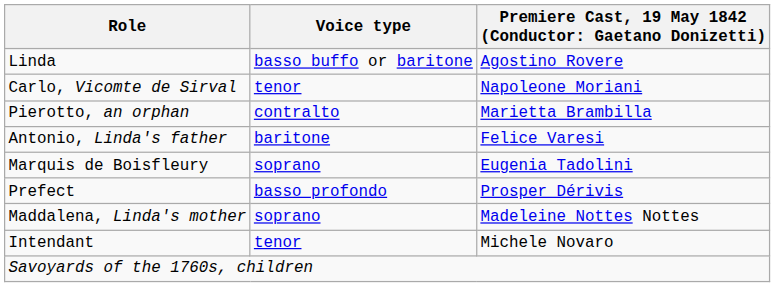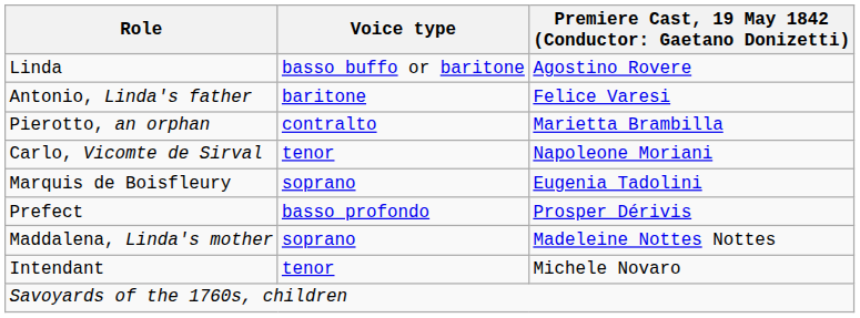 <table class="wikitable">
 <tr>
 <th>Role</th>
 <th>Voice type</th>
 <th>Premiere Cast, 19 May 1842<br>(Conductor: Gaetano Donizetti)</th>
 </tr>
 <tr>
 <td>Linda</td>
 <td><a href='#'>basso buffo</a> or <a href='#'>baritone</a></td>
 <td><a href='#'>Agostino Rovere</a></td>
 </tr>
 <tr>
-<td>Carlo, <em>Vicomte de Sirval</em></td>
-<td><a href='#'>tenor</a></td>
-<td><a href='#'>Napoleone Moriani</a></td>
+<td>Antonio, <em>Linda's father</em></td>
+<td><a href='#'>baritone</a></td>
+<td><a href='#'>Felice Varesi</a></td>
 </tr>
 <tr>
 <td>Pierotto, <em>an orphan</em></td>
 <td><a href='#'>contralto</a></td>
 <td><a href='#'>Marietta Brambilla</a></td>
 </tr>
 <tr>
-<td>Antonio, <em>Linda's father</em></td>
-<td><a href='#'>baritone</a></td>
-<td><a href='#'>Felice Varesi</a></td>
+<td>Carlo, <em>Vicomte de Sirval</em></td>
+<td><a href='#'>tenor</a></td>
+<td><a href='#'>Napoleone Moriani</a></td>
 </tr>
 <tr>
 <td>Marquis de Boisfleury</td>
 <td><a href='#'>soprano</a></td>
 <td><a href='#'>Eugenia Tadolini</a></td>
 </tr>
 <tr>
 <td>Prefect</td>
 <td><a href='#'>basso profondo</a></td>
 <td><a href='#'>Prosper Dérivis</a></td>
 </tr>
 <tr>
 <td>Maddalena, <em>Linda's mother</em></td>
 <td><a href='#'>soprano</a></td>
 <td><a href='#'>Madeleine Nottes</a>  Nottes</td>
 </tr>
 <tr>
 <td>Intendant</td>
 <td><a href='#'>tenor</a></td>
 <td>Michele Novaro</td>
 </tr>
 <tr>
 <td colspan="3"><em>Savoyards of the 1760s, children</em></td>
 </tr>
 </table>
